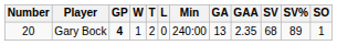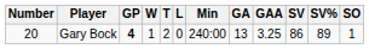 <table class="wikitable sortable" style="margin: 1em 1em 1em 0; background: #f9f9f9; border-collapse: collapse; text-align: center; border: 1px solid; padding: 4px; border-spacing=0;">
 <tr>
 <th>Number</th>
 <th>Player</th>
 <th>GP</th>
 <th>W</th>
 <th>T</th>
 <th>L</th>
 <th>Min</th>
 <th>GA</th>
 <th>GAA</th>
 <th>SV</th>
 <th>SV%</th>
 <th>SO</th>
 </tr>
 <tr>
 <td>20</td>
 <td align=left>Gary Bock</td>
 <td><strong>4</strong></td>
 <td>1</td>
 <td>2</td>
 <td>0</td>
 <td>240:00</td>
 <td>13</td>
-<td>2.35</td>
-<td>68</td>
+<td>3.25</td>
+<td>86</td>
 <td>89</td>
 <td>1</td>
 </tr>
 </table>
